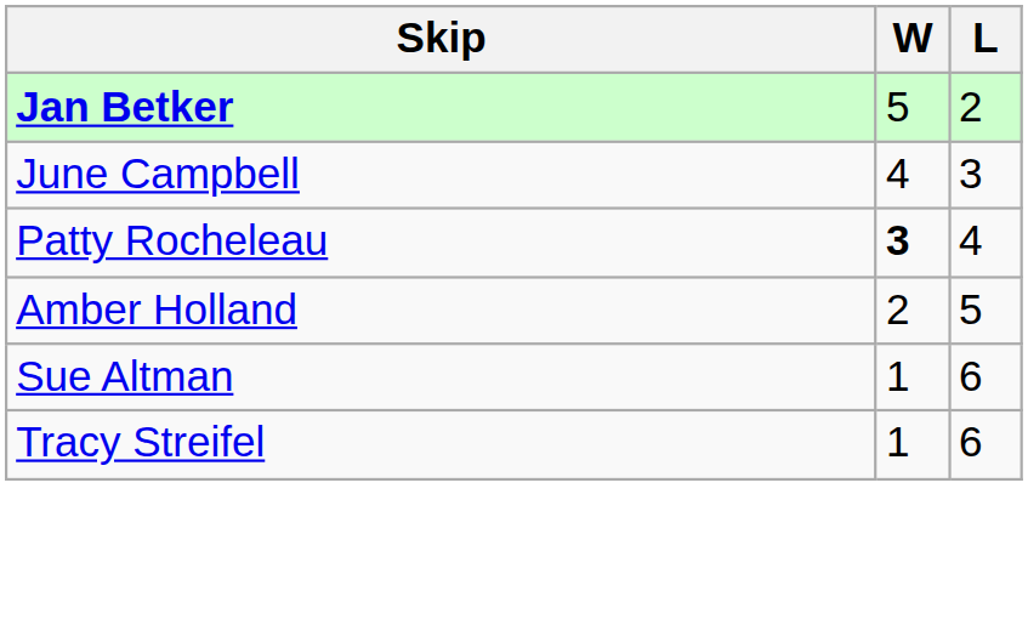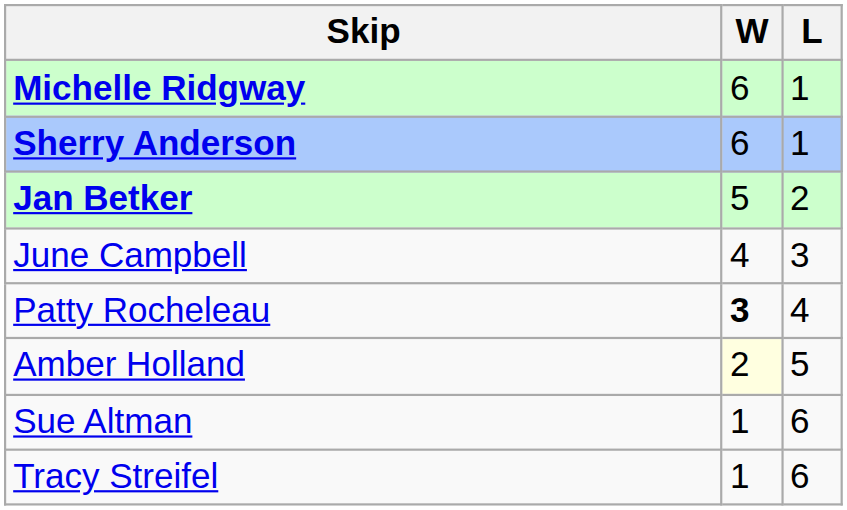 <table class="wikitable">
 <tr>
 <th bgcolor="#efefef" width="320">Skip</th>
 <th bgcolor="#efefef" width="20">W</th>
 <th bgcolor="#efefef" width="20">L</th>
+</tr>
+<tr bgcolor="#ccffcc">
+<td><strong><a href='#'>Michelle Ridgway</a></strong></td>
+<td>6</td>
+<td>1</td>
+</tr>
+<tr bgcolor="#aac9fc">
+<td><strong><a href='#'>Sherry Anderson</a></strong></td>
+<td>6</td>
+<td>1</td>
 </tr>
 <tr bgcolor="#ccffcc">
 <td><strong><a href='#'>Jan Betker</a></strong></td>
 <td>5</td>
 <td>2</td>
 </tr>
 <tr>
 <td><a href='#'>June Campbell</a></td>
 <td>4</td>
 <td>3</td>
 </tr>
 <tr>
 <td><a href='#'>Patty Rocheleau</a></td>
 <td><strong>3</strong></td>
 <td>4</td>
 </tr>
 <tr>
 <td><a href='#'>Amber Holland</a></td>
-<td>2</td>
+<td style="background: lightyellow;">2</td>
 <td>5</td>
 </tr>
 <tr>
 <td><a href='#'>Sue Altman</a></td>
 <td>1</td>
 <td>6</td>
 </tr>
 <tr>
 <td><a href='#'>Tracy Streifel</a></td>
 <td>1</td>
 <td>6</td>
 </tr>
 </table>
